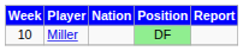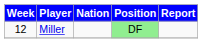 <table class="wikitable" style="font-size: 95%; text-align: center;">
 <tr>
 <th style="background:#00f; color:white; text-align:center;">Week</th>
 <th style="background:#00f; color:white; text-align:center;">Player</th>
 <th style="background:#00f; color:white; text-align:center;">Nation</th>
 <th style="background:#00f; color:white; text-align:center;">Position</th>
 <th style="background:#00f; color:white; text-align:center;">Report</th>
 </tr>
 <tr>
-<td>10</td>
+<td>12</td>
 <td style="text-align:left;"><a href='#'>Miller</a></td>
 <td style="text-align:left;"></td>
 <td style="background: lightgreen;">DF</td>
 <td></td>
 </tr>
 <tr>
 </tr>
 </table>
